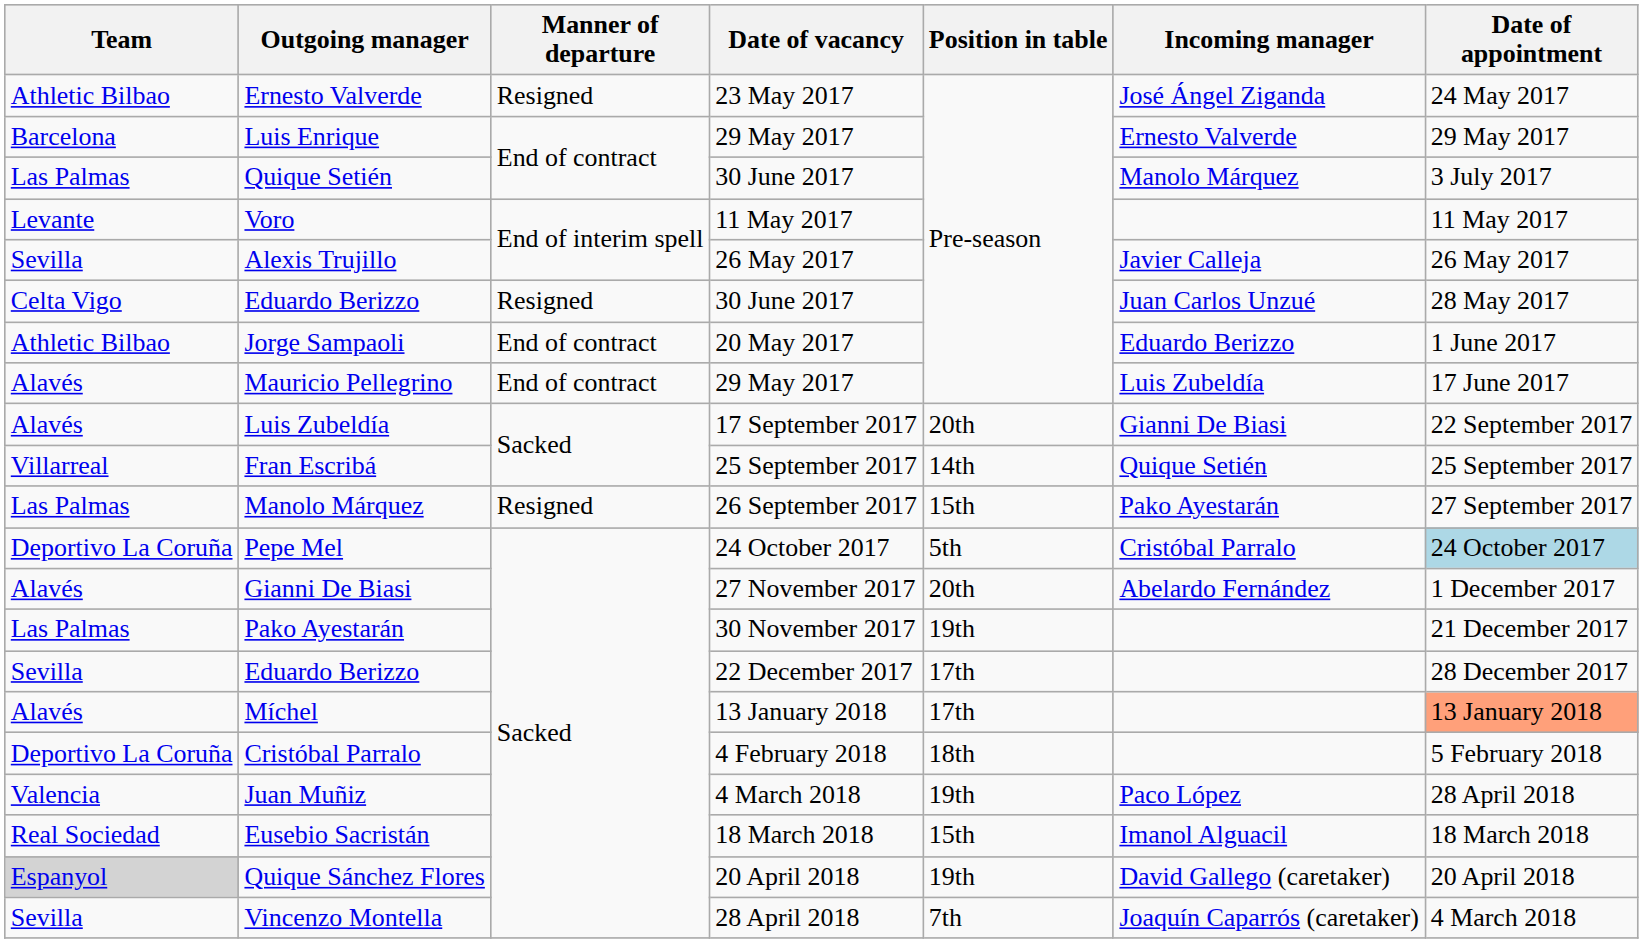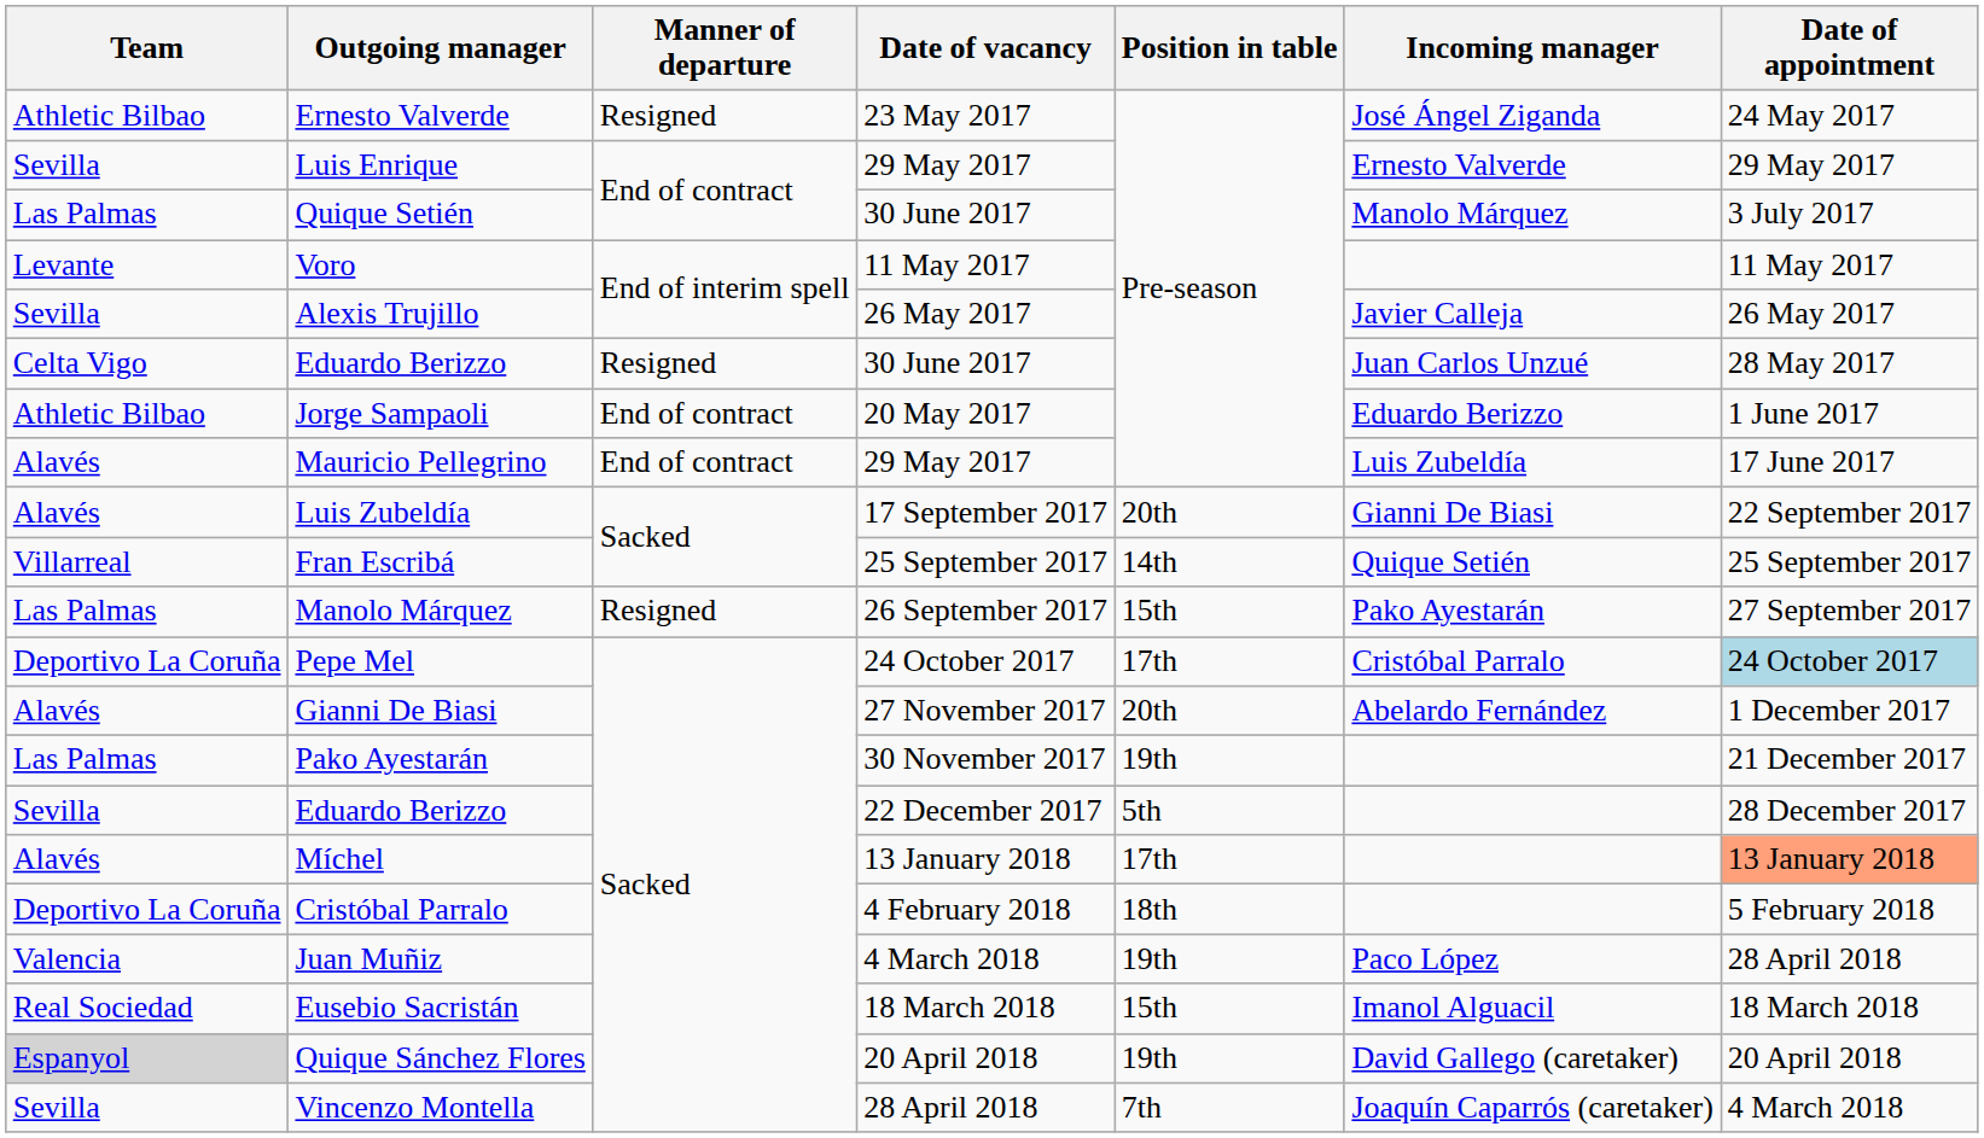 <table class="wikitable sortable">
 <tr>
 <th>Team</th>
 <th>Outgoing manager</th>
 <th>Manner of<br>departure</th>
 <th>Date of vacancy</th>
 <th>Position in table</th>
 <th>Incoming manager</th>
 <th>Date of<br>appointment</th>
 </tr>
 <tr>
 <td><a href='#'>Athletic Bilbao</a></td>
 <td> <a href='#'>Ernesto Valverde</a></td>
 <td>Resigned</td>
 <td>23 May 2017</td>
 <td rowspan=8>Pre-season</td>
 <td> <a href='#'>José Ángel Ziganda</a></td>
 <td>24 May 2017</td>
 </tr>
 <tr>
-<td><a href='#'>Barcelona</a></td>
+<td><a href='#'>Sevilla</a></td>
 <td> <a href='#'>Luis Enrique</a></td>
 <td rowspan=2>End of contract</td>
 <td>29 May 2017</td>
 <td> <a href='#'>Ernesto Valverde</a></td>
 <td>29 May 2017</td>
 </tr>
 <tr>
 <td><a href='#'>Las Palmas</a></td>
 <td> <a href='#'>Quique Setién</a></td>
 <td>30 June 2017</td>
 <td> <a href='#'>Manolo Márquez</a></td>
 <td>3 July 2017</td>
 </tr>
 <tr>
 <td><a href='#'>Levante</a></td>
 <td> <a href='#'>Voro</a></td>
 <td rowspan=2>End of interim spell</td>
 <td>11 May 2017</td>
 <td></td>
 <td>11 May 2017</td>
 </tr>
 <tr>
 <td><a href='#'>Sevilla</a></td>
 <td> <a href='#'>Alexis Trujillo</a></td>
 <td>26 May 2017</td>
 <td> <a href='#'>Javier Calleja</a></td>
 <td>26 May 2017</td>
 </tr>
 <tr>
 <td><a href='#'>Celta Vigo</a></td>
 <td> <a href='#'>Eduardo Berizzo</a></td>
 <td>Resigned</td>
 <td>30 June 2017</td>
 <td> <a href='#'>Juan Carlos Unzué</a></td>
 <td>28 May 2017</td>
 </tr>
 <tr>
 <td><a href='#'>Athletic Bilbao</a></td>
 <td> <a href='#'>Jorge Sampaoli</a></td>
 <td>End of contract</td>
 <td>20 May 2017</td>
 <td> <a href='#'>Eduardo Berizzo</a></td>
 <td>1 June 2017</td>
 </tr>
 <tr>
 <td><a href='#'>Alavés</a></td>
 <td> <a href='#'>Mauricio Pellegrino</a></td>
 <td>End of contract</td>
 <td>29 May 2017</td>
 <td> <a href='#'>Luis Zubeldía</a></td>
 <td>17 June 2017</td>
 </tr>
 <tr>
 <td><a href='#'>Alavés</a></td>
 <td> <a href='#'>Luis Zubeldía</a></td>
 <td rowspan=2>Sacked</td>
 <td>17 September 2017</td>
 <td>20th</td>
 <td> <a href='#'>Gianni De Biasi</a></td>
 <td>22 September 2017</td>
 </tr>
 <tr>
 <td><a href='#'>Villarreal</a></td>
 <td> <a href='#'>Fran Escribá</a></td>
 <td>25 September 2017</td>
 <td>14th</td>
 <td> <a href='#'>Quique Setién</a></td>
 <td>25 September 2017</td>
 </tr>
 <tr>
 <td><a href='#'>Las Palmas</a></td>
 <td> <a href='#'>Manolo Márquez</a></td>
 <td>Resigned</td>
 <td>26 September 2017</td>
 <td>15th</td>
 <td> <a href='#'>Pako Ayestarán</a></td>
 <td>27 September 2017</td>
 </tr>
 <tr>
 <td><a href='#'>Deportivo La Coruña</a></td>
 <td> <a href='#'>Pepe Mel</a></td>
 <td rowspan=10>Sacked</td>
 <td>24 October 2017</td>
-<td>5th</td>
+<td>17th</td>
 <td> <a href='#'>Cristóbal Parralo</a></td>
 <td style="background: lightblue;">24 October 2017</td>
 </tr>
 <tr>
 <td><a href='#'>Alavés</a></td>
 <td> <a href='#'>Gianni De Biasi</a></td>
 <td>27 November 2017</td>
 <td>20th</td>
 <td> <a href='#'>Abelardo Fernández</a></td>
 <td>1 December 2017</td>
 </tr>
 <tr>
 <td><a href='#'>Las Palmas</a></td>
 <td> <a href='#'>Pako Ayestarán</a></td>
 <td>30 November 2017</td>
 <td>19th</td>
 <td> </td>
 <td>21 December 2017</td>
 </tr>
 <tr>
 <td><a href='#'>Sevilla</a></td>
 <td> <a href='#'>Eduardo Berizzo</a></td>
 <td>22 December 2017</td>
-<td>17th</td>
+<td>5th</td>
 <td> </td>
 <td>28 December 2017</td>
 </tr>
 <tr>
 <td><a href='#'>Alavés</a></td>
 <td> <a href='#'>Míchel</a></td>
 <td>13 January 2018</td>
 <td>17th</td>
 <td> </td>
 <td style="background: lightsalmon;">13 January 2018</td>
 </tr>
 <tr>
 <td><a href='#'>Deportivo La Coruña</a></td>
 <td> <a href='#'>Cristóbal Parralo</a></td>
 <td>4 February 2018</td>
 <td>18th</td>
 <td> </td>
 <td>5 February 2018</td>
 </tr>
 <tr>
 <td><a href='#'>Valencia</a></td>
 <td> <a href='#'>Juan Muñiz</a></td>
 <td>4 March 2018</td>
 <td>19th</td>
 <td> <a href='#'>Paco López</a></td>
 <td>28 April 2018</td>
 </tr>
 <tr>
 <td><a href='#'>Real Sociedad</a></td>
 <td> <a href='#'>Eusebio Sacristán</a></td>
 <td>18 March 2018</td>
 <td>15th</td>
 <td> <a href='#'>Imanol Alguacil</a></td>
 <td>18 March 2018</td>
 </tr>
 <tr>
 <td style="background: lightgrey;"><a href='#'>Espanyol</a></td>
 <td> <a href='#'>Quique Sánchez Flores</a></td>
 <td>20 April 2018</td>
 <td>19th</td>
 <td> <a href='#'>David Gallego</a> (caretaker)</td>
 <td>20 April 2018</td>
 </tr>
 <tr>
 <td><a href='#'>Sevilla</a></td>
 <td> <a href='#'>Vincenzo Montella</a></td>
 <td>28 April 2018</td>
 <td>7th</td>
 <td> <a href='#'>Joaquín Caparrós</a> (caretaker)</td>
 <td>4 March 2018</td>
 </tr>
 </table>
